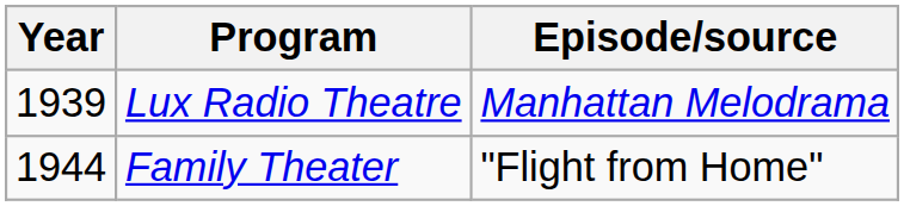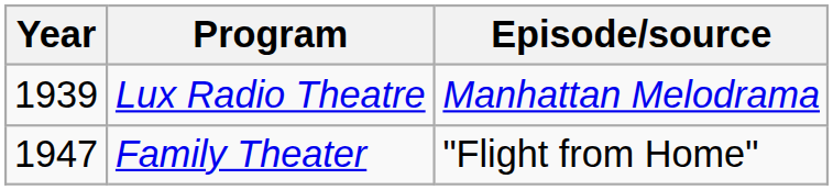 <table class="wikitable">
 <tr>
 <th>Year</th>
 <th>Program</th>
 <th>Episode/source</th>
 </tr>
 <tr>
 <td>1939</td>
 <td><em><a href='#'>Lux Radio Theatre</a></em></td>
 <td><em><a href='#'>Manhattan Melodrama</a></em></td>
 </tr>
 <tr>
-<td>1944</td>
+<td>1947</td>
 <td><em><a href='#'>Family Theater</a></em></td>
 <td>"Flight from Home"</td>
 </tr>
 </table>
